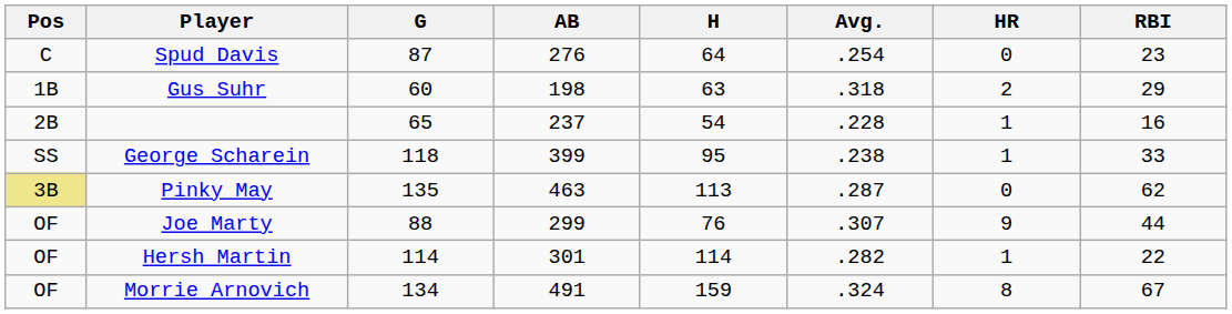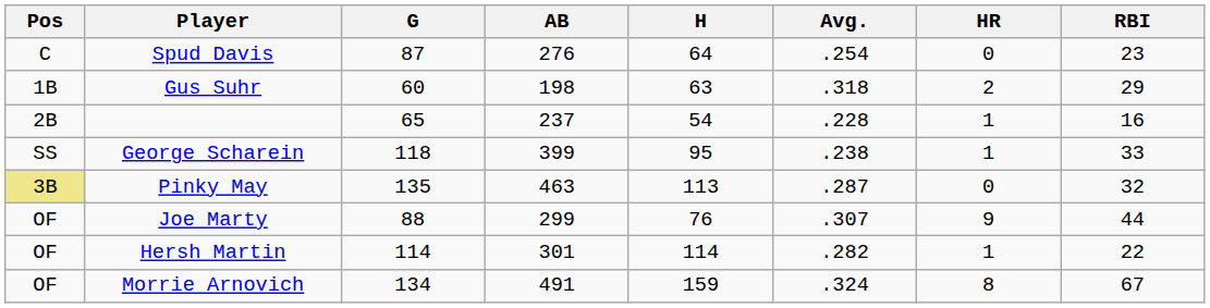 <table class="wikitable sortable">
 <tr>
 <th bgcolor="#DDDDFF" width="5%">Pos</th>
 <th bgcolor="#DDDDFF" width="16%">Player</th>
 <th bgcolor="#DDDDFF" width="9%">G</th>
 <th bgcolor="#DDDDFF" width="9%">AB</th>
 <th bgcolor="#DDDDFF" width="9%">H</th>
 <th bgcolor="#DDDDFF" width="9%">Avg.</th>
 <th bgcolor="#DDDDFF" width="9%">HR</th>
 <th bgcolor="#DDDDFF" width="9%">RBI</th>
 </tr>
 <tr align="center">
 <td>C</td>
 <td><a href='#'>Spud Davis</a></td>
 <td>87</td>
 <td>276</td>
 <td>64</td>
 <td>.254</td>
 <td>0</td>
 <td>23</td>
 </tr>
 <tr align=center>
 <td>1B</td>
 <td><a href='#'>Gus Suhr</a></td>
 <td>60</td>
 <td>198</td>
 <td>63</td>
 <td>.318</td>
 <td>2</td>
 <td>29</td>
 </tr>
 <tr align=center>
 <td>2B</td>
 <td></td>
 <td>65</td>
 <td>237</td>
 <td>54</td>
 <td>.228</td>
 <td>1</td>
 <td>16</td>
 </tr>
 <tr align="center">
 <td>SS</td>
 <td><a href='#'>George Scharein</a></td>
 <td>118</td>
 <td>399</td>
 <td>95</td>
 <td>.238</td>
 <td>1</td>
 <td>33</td>
 </tr>
 <tr align=center>
 <td style="background: khaki;">3B</td>
 <td><a href='#'>Pinky May</a></td>
 <td>135</td>
 <td>463</td>
 <td>113</td>
 <td>.287</td>
 <td>0</td>
-<td>62</td>
+<td>32</td>
 </tr>
 <tr align=center>
 <td>OF</td>
 <td><a href='#'>Joe Marty</a></td>
 <td>88</td>
 <td>299</td>
 <td>76</td>
 <td>.307</td>
 <td>9</td>
 <td>44</td>
 </tr>
 <tr align=center>
 <td>OF</td>
 <td><a href='#'>Hersh Martin</a></td>
 <td>114</td>
 <td>301</td>
 <td>114</td>
 <td>.282</td>
 <td>1</td>
 <td>22</td>
 </tr>
 <tr align=center>
 <td>OF</td>
 <td><a href='#'>Morrie Arnovich</a></td>
 <td>134</td>
 <td>491</td>
 <td>159</td>
 <td>.324</td>
 <td>8</td>
 <td>67</td>
 </tr>
 </table>
